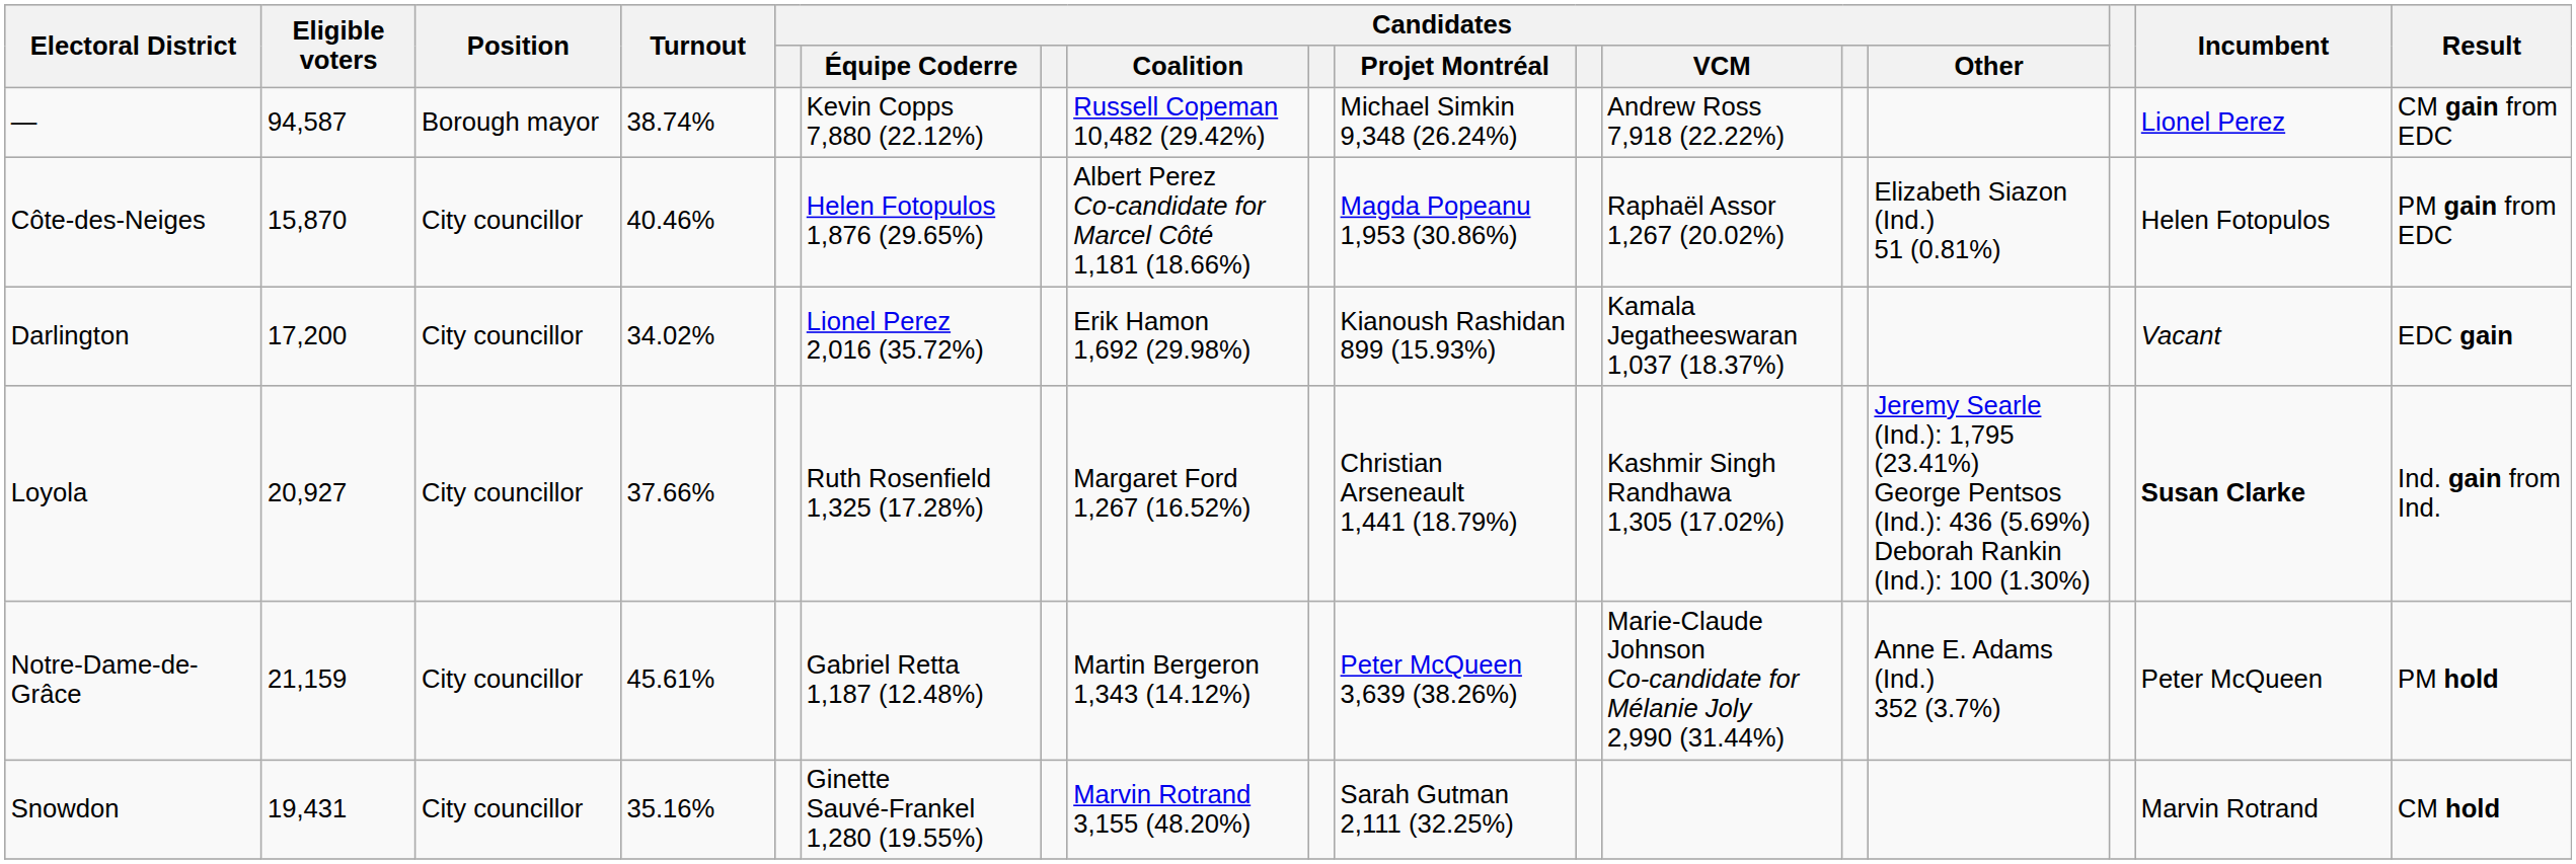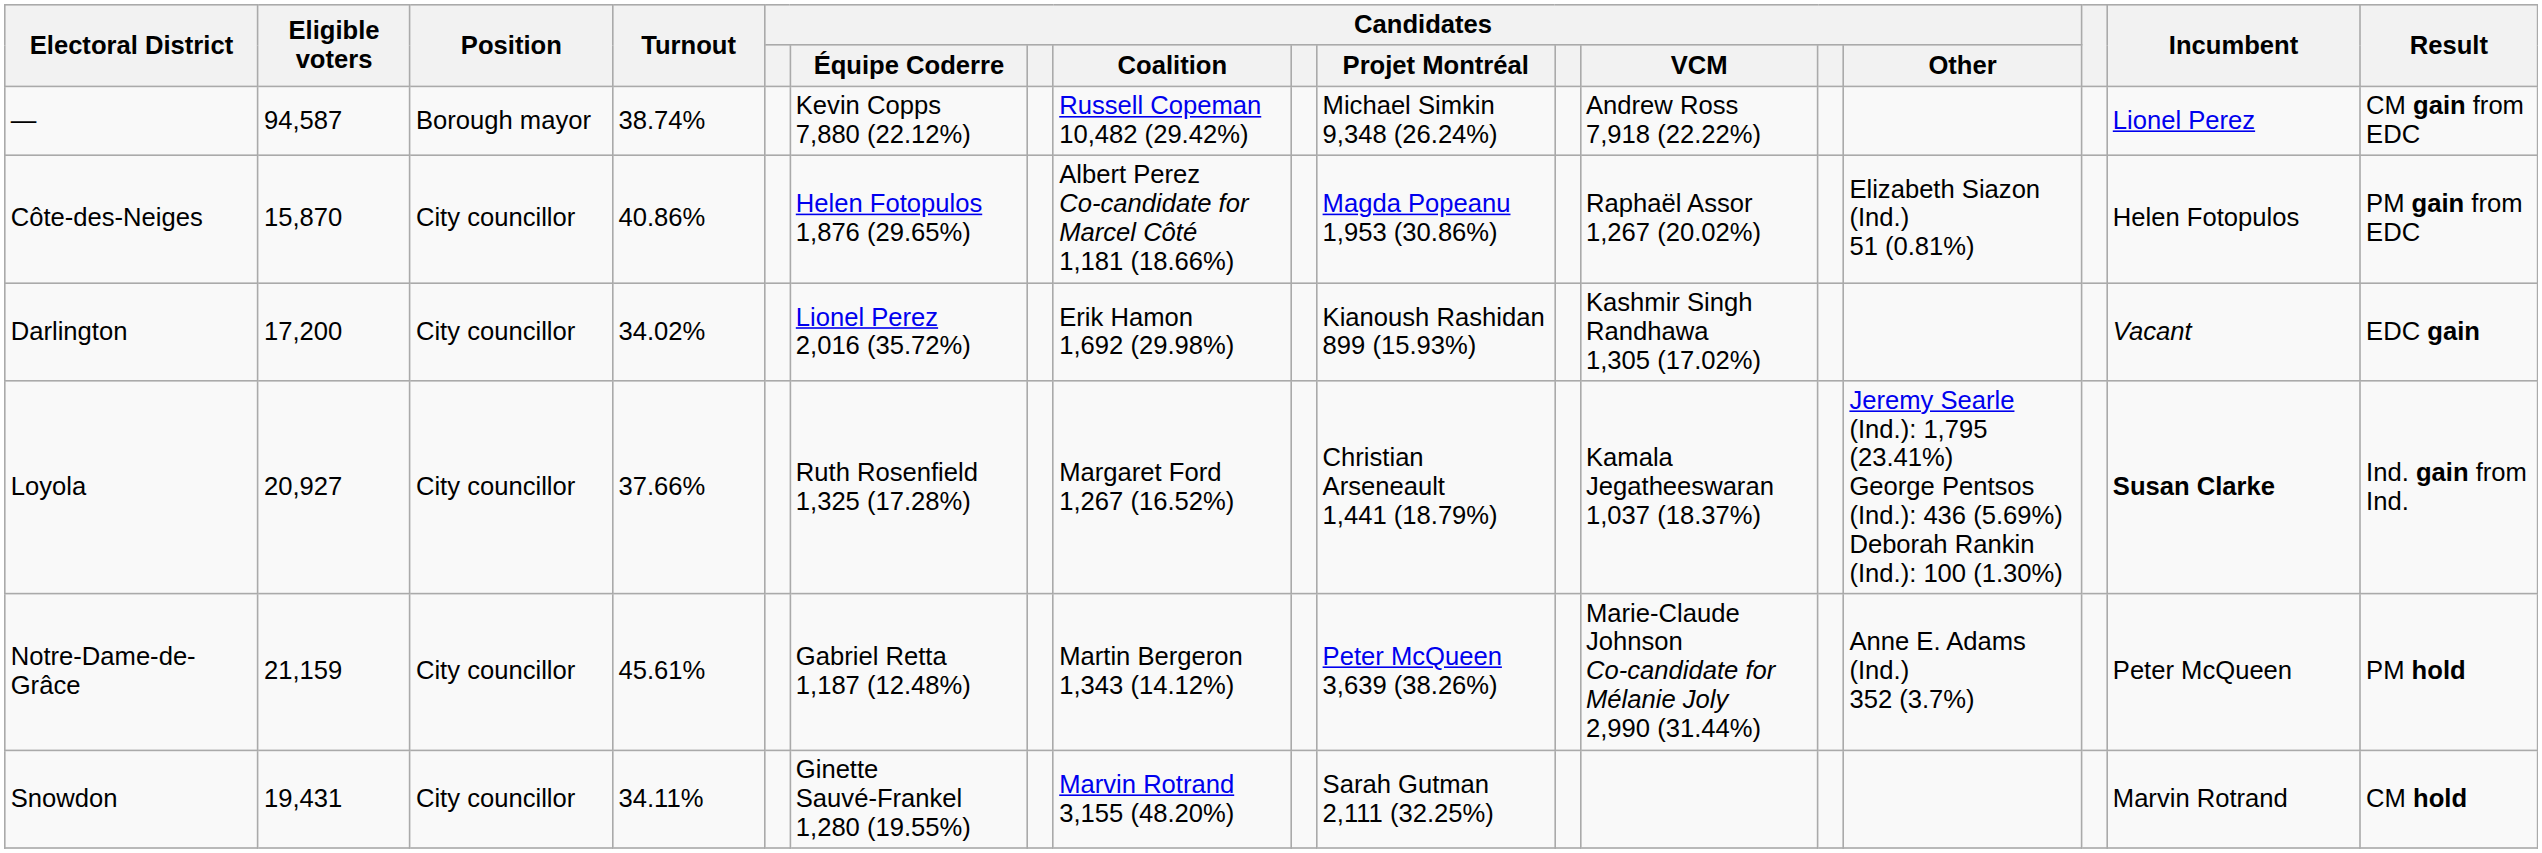 <table class="wikitable" width="100%">
 <tr>
 <th width=10% rowspan=2>Electoral District</th>
 <th width=6% rowspan=2>Eligible voters</th>
 <th width=8% rowspan=2>Position</th>
 <th width=6% rowspan=2>Turnout</th>
 <th colspan=10>Candidates</th>
 <th width=1% rowspan=2> </th>
 <th width=10% rowspan=2>Incumbent</th>
 <th width=9% rowspan=2>Result</th>
 </tr>
 <tr>
 <th width=1% > </th>
 <th width=9.4% >Équipe Coderre</th>
 <th width=1% > </th>
 <th width=9.4% >Coalition</th>
 <th width=1% > </th>
 <th width=9.4% ><span>Projet Montréal</span></th>
 <th width=1% > </th>
 <th width=9.4% >VCM</th>
 <th width=1% > </th>
 <th width=9.4% >Other</th>
 </tr>
 <tr>
 <td>—</td>
 <td>94,587</td>
 <td>Borough mayor</td>
 <td>38.74%</td>
 <td></td>
 <td>Kevin Copps<br>7,880 (22.12%)</td>
 <td> </td>
 <td><a href='#'>Russell Copeman</a><br>10,482 (29.42%)</td>
 <td></td>
 <td>Michael Simkin<br>9,348 (26.24%)</td>
 <td></td>
 <td>Andrew Ross<br>7,918 (22.22%)</td>
 <td></td>
 <td></td>
 <td> </td>
 <td><a href='#'>Lionel Perez</a></td>
 <td>CM <strong>gain</strong> from EDC</td>
 </tr>
 <tr>
 <td>Côte-des-Neiges</td>
 <td>15,870</td>
 <td>City councillor</td>
-<td>40.46%</td>
+<td>40.86%</td>
 <td></td>
 <td><a href='#'>Helen Fotopulos</a><br>1,876 (29.65%)</td>
 <td></td>
 <td>Albert Perez<br><em>Co-candidate for Marcel Côté</em><br>1,181 (18.66%)</td>
 <td> </td>
 <td><a href='#'>Magda Popeanu</a><br>1,953 (30.86%)</td>
 <td></td>
 <td>Raphaël Assor<br>1,267 (20.02%)</td>
 <td></td>
 <td>Elizabeth Siazon (Ind.)<br>51 (0.81%)</td>
 <td> </td>
 <td>Helen Fotopulos</td>
 <td>PM <strong>gain</strong> from EDC</td>
 </tr>
 <tr>
 <td>Darlington</td>
 <td>17,200</td>
 <td>City councillor</td>
 <td>34.02%</td>
 <td> </td>
 <td><a href='#'>Lionel Perez</a><br>2,016 (35.72%)</td>
 <td></td>
 <td>Erik Hamon<br>1,692 (29.98%)</td>
 <td></td>
 <td>Kianoush Rashidan<br>899 (15.93%)</td>
 <td></td>
-<td>Kamala Jegatheeswaran<br>1,037 (18.37%)</td>
+<td>Kashmir Singh Randhawa<br>1,305 (17.02%)</td>
 <td></td>
 <td></td>
 <td></td>
 <td><em>Vacant</em></td>
 <td>EDC <strong>gain</strong></td>
 </tr>
 <tr>
 <td>Loyola</td>
 <td>20,927</td>
 <td>City councillor</td>
 <td>37.66%</td>
 <td></td>
 <td>Ruth Rosenfield<br>1,325 (17.28%)</td>
 <td></td>
 <td>Margaret Ford<br>1,267 (16.52%)</td>
 <td></td>
 <td>Christian Arseneault<br>1,441 (18.79%)</td>
 <td></td>
-<td>Kashmir Singh Randhawa<br>1,305 (17.02%)</td>
+<td>Kamala Jegatheeswaran<br>1,037 (18.37%)</td>
 <td> </td>
 <td><a href='#'>Jeremy Searle</a> (Ind.): 1,795 (23.41%)<br>George Pentsos (Ind.): 436 (5.69%)<br>Deborah Rankin (Ind.): 100 (1.30%)</td>
 <td> </td>
 <td><strong>Susan Clarke</strong></td>
 <td>Ind. <strong>gain</strong> from Ind.</td>
 </tr>
 <tr>
 <td>Notre-Dame-de-Grâce</td>
 <td>21,159</td>
 <td>City councillor</td>
 <td>45.61%</td>
 <td></td>
 <td>Gabriel Retta<br>1,187 (12.48%)</td>
 <td></td>
 <td>Martin Bergeron<br>1,343 (14.12%)</td>
 <td> </td>
 <td><a href='#'>Peter McQueen</a><br>3,639 (38.26%)</td>
 <td></td>
 <td>Marie-Claude Johnson<br><em>Co-candidate for Mélanie Joly</em><br>2,990 (31.44%)</td>
 <td></td>
 <td>Anne E. Adams (Ind.)<br>352 (3.7%)</td>
 <td> </td>
 <td>Peter McQueen</td>
 <td>PM <strong>hold</strong></td>
 </tr>
 <tr>
 <td>Snowdon</td>
 <td>19,431</td>
 <td>City councillor</td>
-<td>35.16%</td>
+<td>34.11%</td>
 <td></td>
 <td>Ginette<br>Sauvé-Frankel<br>1,280 (19.55%)</td>
 <td> </td>
 <td><a href='#'>Marvin Rotrand</a><br>3,155 (48.20%)</td>
 <td></td>
 <td>Sarah Gutman<br>2,111 (32.25%)</td>
 <td></td>
 <td></td>
 <td></td>
 <td></td>
 <td> </td>
 <td>Marvin Rotrand</td>
 <td>CM <strong>hold</strong></td>
 </tr>
 </table>
